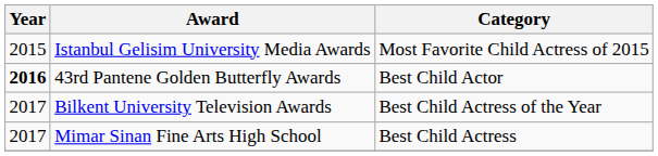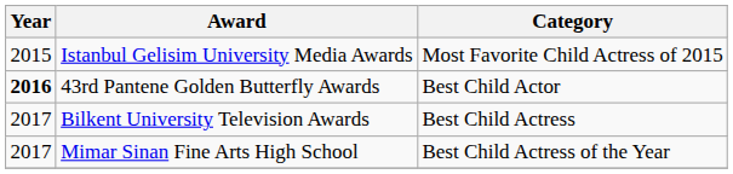 <table class="wikitable">
 <tr>
 <th>Year</th>
 <th>Award</th>
 <th>Category</th>
 </tr>
 <tr>
 <td>2015</td>
 <td><a href='#'>Istanbul Gelisim University</a> Media Awards</td>
 <td>Most Favorite Child Actress of 2015 </td>
 </tr>
 <tr>
 <td><strong>2016</strong></td>
 <td>43rd Pantene Golden Butterfly Awards</td>
 <td>Best Child Actor </td>
 </tr>
 <tr>
 <td>2017</td>
 <td><a href='#'>Bilkent University</a> Television Awards</td>
-<td>Best Child Actress of the Year</td>
+<td>Best Child Actress</td>
 </tr>
 <tr>
 <td>2017</td>
 <td><a href='#'>Mimar Sinan</a> Fine Arts High School</td>
-<td>Best Child Actress</td>
+<td>Best Child Actress of the Year</td>
 </tr>
 <tr>
 </tr>
 </table>
